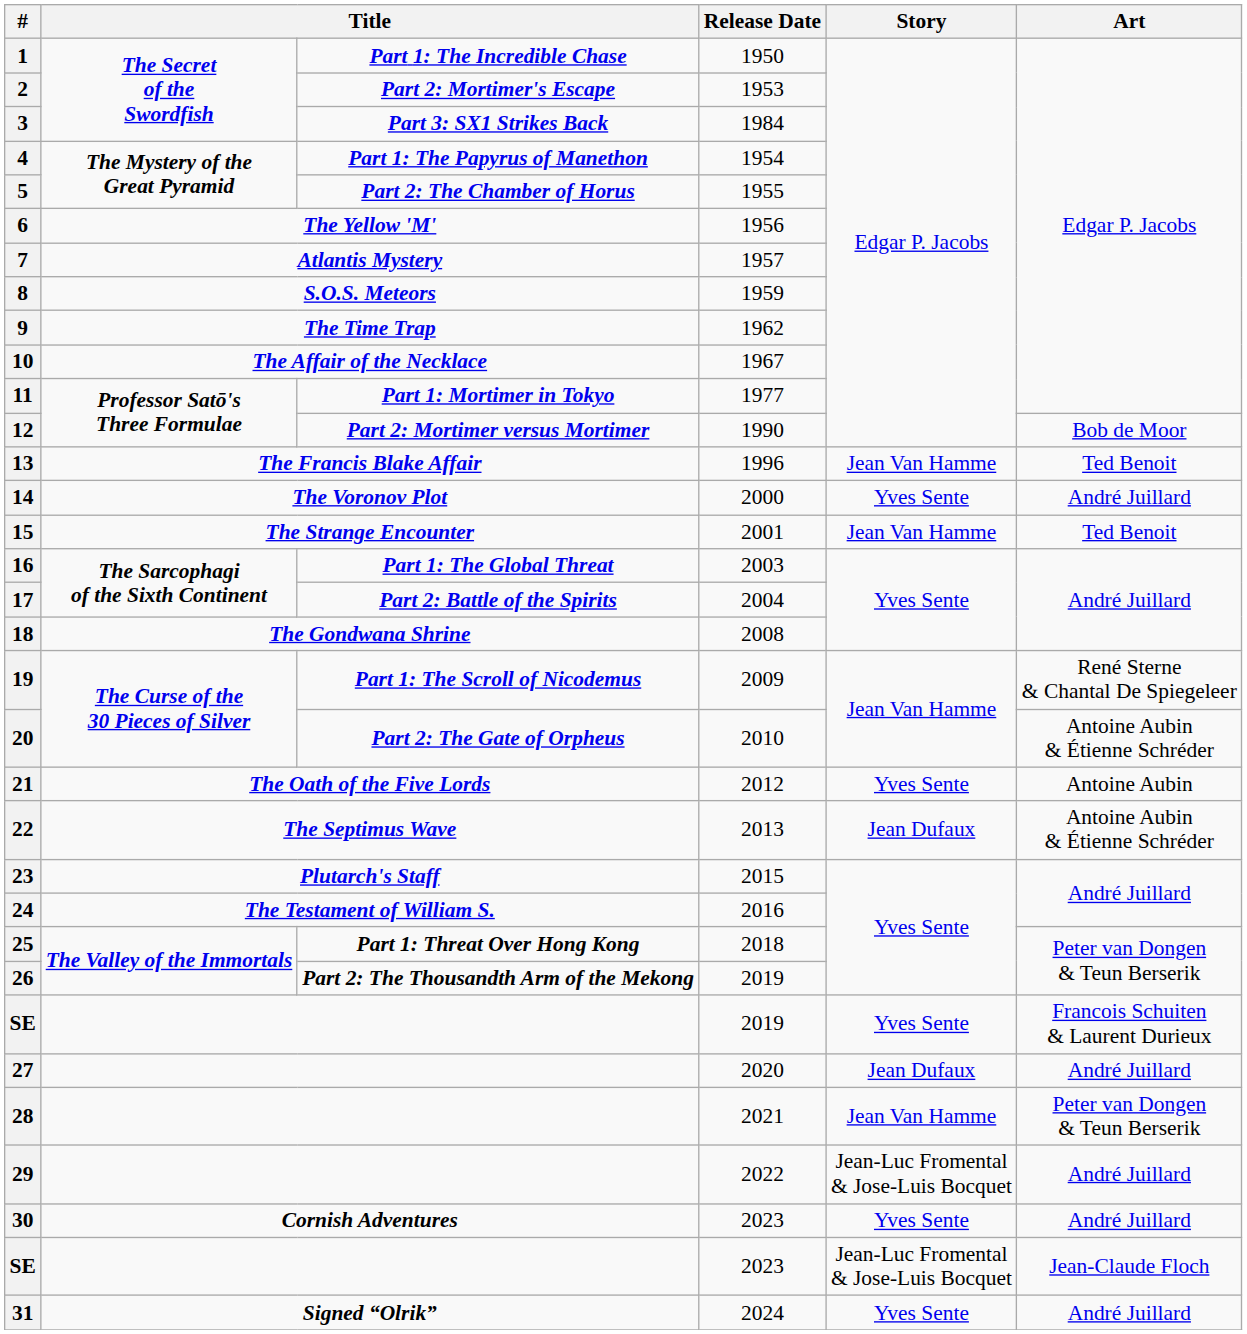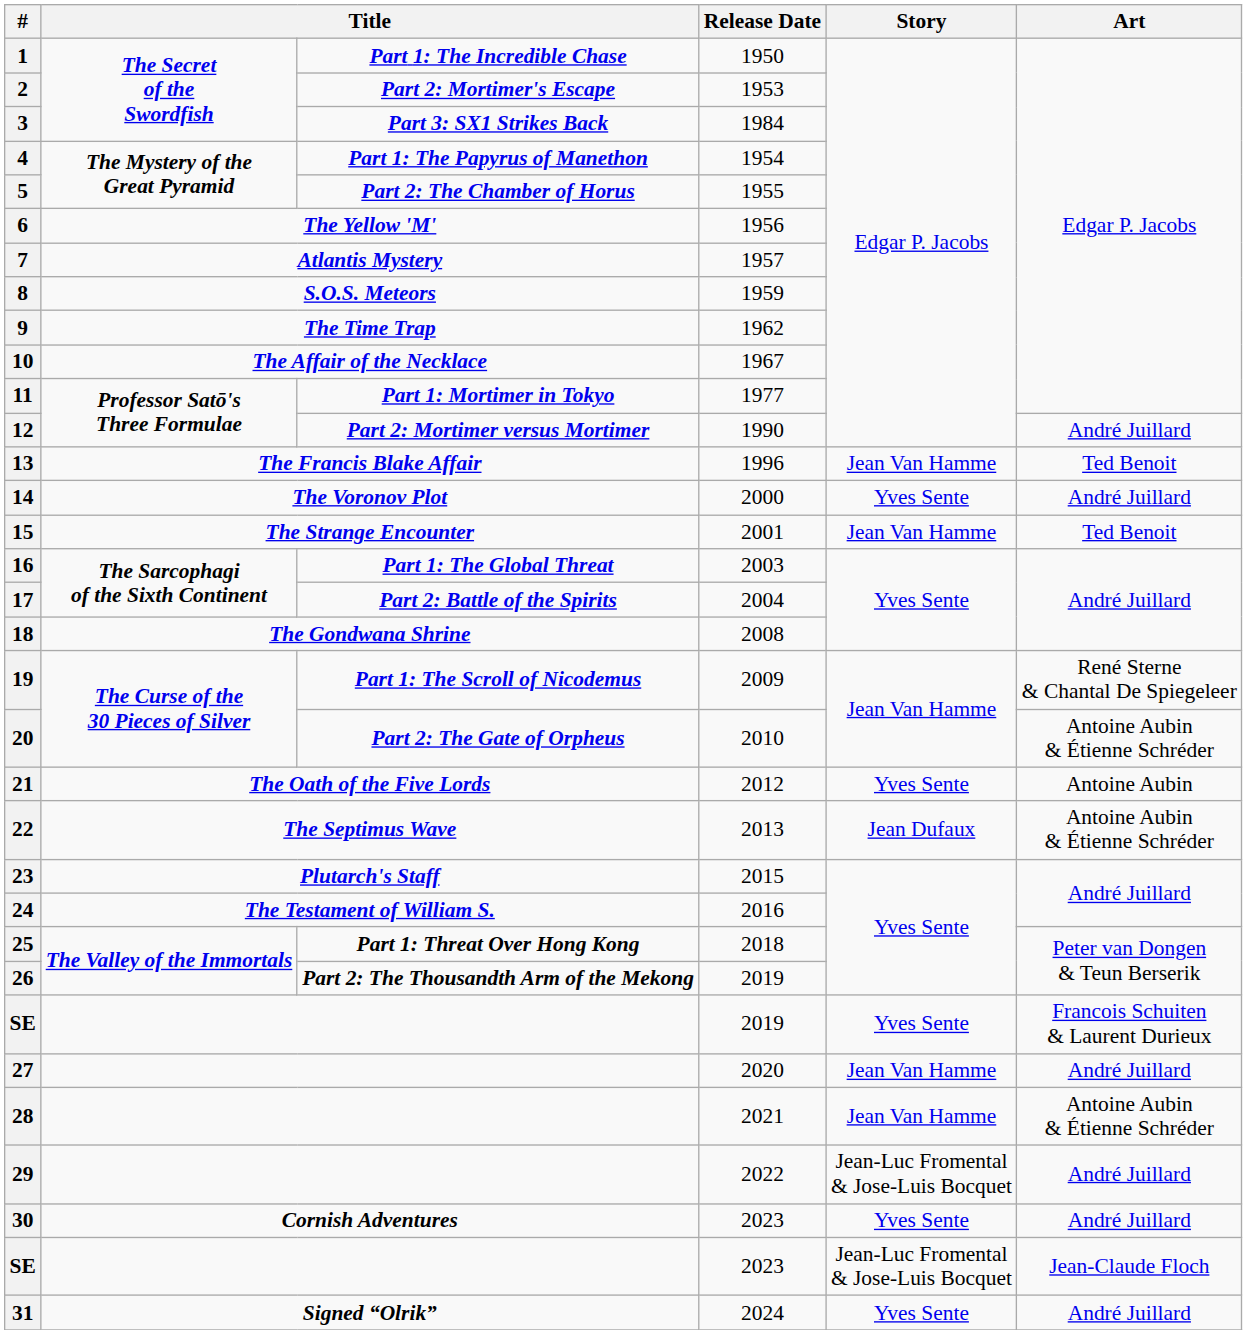 <table class="wikitable" style="text-align: center">
 <tr>
 <th>#</th>
 <th colspan=2>Title</th>
 <th>Release Date</th>
 <th>Story</th>
 <th>Art</th>
 </tr>
 <tr>
 <th>1</th>
 <td rowspan=3><strong><em><a href='#'>The Secret<br>of the<br>Swordfish</a></em></strong></td>
 <td><a href='#'><strong><em>Part<strong> </strong>1: The Incredible Chase</em></strong></a></td>
 <td>1950</td>
 <td rowspan=12><a href='#'>Edgar P. Jacobs</a></td>
 <td rowspan=11><a href='#'>Edgar P. Jacobs</a></td>
 </tr>
 <tr>
 <th>2</th>
 <td><a href='#'><strong><em>Part 2: Mortimer's Escape</em></strong></a></td>
 <td>1953</td>
 </tr>
 <tr>
 <th>3</th>
 <td><a href='#'><strong><em>Part 3: SX1 Strikes Back</em></strong></a></td>
 <td>1984</td>
 </tr>
 <tr>
 <th>4</th>
 <td rowspan=2><strong><em>The Mystery of the<br>Great Pyramid</em></strong></td>
 <td><a href='#'><strong><em>Part 1: The Papyrus of Manethon</em></strong></a></td>
 <td>1954</td>
 </tr>
 <tr>
 <th>5</th>
 <td><a href='#'><strong><em>Part 2: The Chamber of Horus</em></strong></a></td>
 <td>1955</td>
 </tr>
 <tr>
 <th>6</th>
 <td colspan=2><strong><em><a href='#'>The Yellow 'M'</a></em></strong></td>
 <td>1956</td>
 </tr>
 <tr>
 <th>7</th>
 <td colspan=2><strong><em><a href='#'>Atlantis Mystery</a></em></strong></td>
 <td>1957</td>
 </tr>
 <tr>
 <th>8</th>
 <td colspan=2><strong><em><a href='#'>S.O.S. Meteors</a></em></strong></td>
 <td>1959</td>
 </tr>
 <tr>
 <th>9</th>
 <td colspan=2><strong><em><a href='#'>The Time Trap</a></em></strong></td>
 <td>1962</td>
 </tr>
 <tr>
 <th>10</th>
 <td colspan=2><strong><em><a href='#'>The Affair of the Necklace</a></em></strong></td>
 <td>1967</td>
 </tr>
 <tr>
 <th>11</th>
 <td rowspan=2><strong><em>Professor Satō's<br>Three Formulae</em></strong></td>
 <td><a href='#'><strong><em>Part 1: Mortimer in Tokyo</em></strong></a></td>
 <td>1977</td>
 </tr>
 <tr>
 <th>12</th>
 <td><a href='#'><strong><em>Part 2: Mortimer versus Mortimer</em></strong></a></td>
 <td>1990</td>
-<td><a href='#'>Bob de Moor</a></td>
+<td><a href='#'>André Juillard</a></td>
 </tr>
 <tr>
 <th>13</th>
 <td colspan=2><strong><em><a href='#'>The Francis Blake Affair</a></em></strong></td>
 <td>1996</td>
 <td><a href='#'>Jean Van Hamme</a></td>
 <td><a href='#'>Ted Benoit</a></td>
 </tr>
 <tr>
 <th>14</th>
 <td colspan=2><strong><em><a href='#'>The Voronov Plot</a></em></strong></td>
 <td>2000</td>
 <td><a href='#'>Yves Sente</a></td>
 <td><a href='#'>André Juillard</a></td>
 </tr>
 <tr>
 <th>15</th>
 <td colspan=2><strong><em><a href='#'>The Strange Encounter</a></em></strong></td>
 <td>2001</td>
 <td><a href='#'>Jean Van Hamme</a></td>
 <td><a href='#'>Ted Benoit</a></td>
 </tr>
 <tr>
 <th>16</th>
 <td rowspan=2><strong><em>The Sarcophagi<br>of the Sixth Continent</em></strong></td>
 <td><a href='#'><strong><em>Part 1: The Global Threat</em></strong></a></td>
 <td>2003</td>
 <td rowspan=3><a href='#'>Yves Sente</a></td>
 <td rowspan=3><a href='#'>André Juillard</a></td>
 </tr>
 <tr>
 <th>17</th>
 <td><a href='#'><strong><em>Part 2: Battle of the Spirits</em></strong></a></td>
 <td>2004</td>
 </tr>
 <tr>
 <th>18</th>
 <td colspan=2><strong><em><a href='#'>The Gondwana Shrine</a></em></strong></td>
 <td>2008</td>
 </tr>
 <tr>
 <th>19</th>
 <td rowspan=2><strong><em><a href='#'>The Curse of the<br>30 Pieces of Silver</a></em></strong></td>
 <td><a href='#'><strong><em>Part 1: The Scroll of Nicodemus</em></strong></a></td>
 <td>2009</td>
 <td rowspan=2><a href='#'>Jean Van Hamme</a></td>
 <td>René Sterne<br>& Chantal De Spiegeleer</td>
 </tr>
 <tr>
 <th>20</th>
 <td><a href='#'><strong><em>Part<strong> </strong>2: The Gate of Orpheus</em></strong></a></td>
 <td>2010</td>
 <td>Antoine Aubin<br>& Étienne Schréder</td>
 </tr>
 <tr>
 <th>21</th>
 <td colspan=2><strong><em><a href='#'>The Oath of the Five Lords</a></em></strong></td>
 <td>2012</td>
 <td><a href='#'>Yves Sente</a></td>
 <td>Antoine Aubin</td>
 </tr>
 <tr>
 <th>22</th>
 <td colspan=2><strong><em><a href='#'>The Septimus Wave</a></em></strong></td>
 <td>2013</td>
 <td><a href='#'>Jean Dufaux</a></td>
 <td>Antoine Aubin<br>& Étienne Schréder</td>
 </tr>
 <tr>
 <th>23</th>
 <td colspan=2><strong><em><a href='#'>Plutarch's Staff</a></em></strong></td>
 <td>2015</td>
 <td rowspan="4"><a href='#'>Yves Sente</a></td>
 <td rowspan=2><a href='#'>André Juillard</a></td>
 </tr>
 <tr>
 <th>24</th>
 <td colspan=2><strong><em><a href='#'>The Testament of William S.</a></em></strong></td>
 <td>2016</td>
 </tr>
 <tr>
 <th>25</th>
 <td rowspan="2"><strong><em><a href='#'>The Valley of the Immortals</a></em></strong></td>
 <td><strong><em>Part 1: Threat Over Hong Kong</em></strong></td>
 <td>2018</td>
 <td rowspan=2><a href='#'>Peter van Dongen</a><br>& Teun Berserik</td>
 </tr>
 <tr>
 <th>26</th>
 <td><strong><em>Part 2: The Thousandth Arm of the Mekong</em></strong></td>
 <td>2019</td>
 </tr>
 <tr>
 <th>SE</th>
 <td colspan=2></td>
 <td>2019</td>
 <td><a href='#'>Yves Sente</a></td>
 <td><a href='#'>Francois Schuiten</a><br>& Laurent Durieux</td>
 </tr>
 <tr>
 <th>27</th>
 <td colspan=2></td>
 <td>2020</td>
-<td><a href='#'>Jean Dufaux</a></td>
+<td><a href='#'>Jean Van Hamme</a></td>
 <td><a href='#'>André Juillard</a></td>
 </tr>
 <tr>
 <th>28</th>
 <td colspan=2></td>
 <td>2021</td>
 <td><a href='#'>Jean Van Hamme</a></td>
-<td><a href='#'>Peter van Dongen</a><br>& Teun Berserik</td>
+<td>Antoine Aubin<br>& Étienne Schréder</td>
 </tr>
 <tr>
 <th>29</th>
 <td colspan=2></td>
 <td>2022</td>
 <td>Jean-Luc Fromental<br>& Jose-Luis Bocquet</td>
 <td><a href='#'>André Juillard</a></td>
 </tr>
 <tr>
 <th>30</th>
 <td colspan=2><strong><em>Cornish Adventures</em></strong></td>
 <td>2023</td>
 <td><a href='#'>Yves Sente</a></td>
 <td><a href='#'>André Juillard</a></td>
 </tr>
 <tr>
 <th>SE</th>
 <td colspan=2></td>
 <td>2023</td>
 <td>Jean-Luc Fromental<br>& Jose-Luis Bocquet</td>
 <td><a href='#'>Jean-Claude Floch</a></td>
 </tr>
 <tr>
 <th>31</th>
 <td colspan=2><strong><em>Signed “Olrik”</em></strong></td>
 <td>2024</td>
 <td><a href='#'>Yves Sente</a></td>
 <td><a href='#'>André Juillard</a></td>
 </tr>
 </table>
